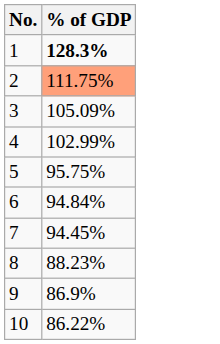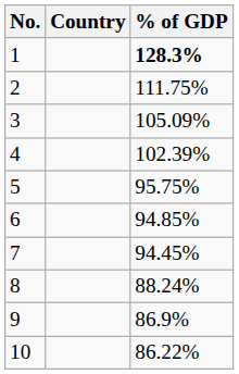 <table class="wikitable">
 <tr>
 <th>No.</th>
+<th>Country</th>
 <th>% of GDP</th>
 </tr>
 <tr>
 <td>1</td>
+<td></td>
 <td><strong>128.3%</strong></td>
 </tr>
 <tr>
 <td>2</td>
-<td style="background: lightsalmon;">111.75%</td>
+<td></td>
+<td>111.75%</td>
 </tr>
 <tr>
 <td>3</td>
+<td></td>
 <td>105.09%</td>
 </tr>
 <tr>
 <td>4</td>
-<td>102.99%</td>
+<td></td>
+<td>102.39%</td>
 </tr>
 <tr>
 <td>5</td>
+<td></td>
 <td>95.75%</td>
 </tr>
 <tr>
 <td>6</td>
-<td>94.84%</td>
+<td></td>
+<td>94.85%</td>
 </tr>
 <tr>
 <td>7</td>
+<td></td>
 <td>94.45%</td>
 </tr>
 <tr>
 <td>8</td>
-<td>88.23%</td>
+<td></td>
+<td>88.24%</td>
 </tr>
 <tr>
 <td>9</td>
+<td></td>
 <td>86.9%</td>
 </tr>
 <tr>
 <td>10</td>
+<td></td>
 <td>86.22%</td>
 </tr>
 </table>
